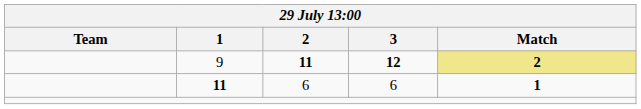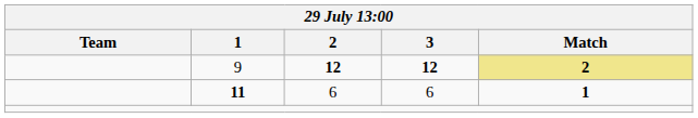 <table class=wikitable style="text-align:center; width: 55%">
 <tr>
 <th colspan=10><em>29 July 13:00</em></th>
 </tr>
 <tr>
 <th>Team</th>
 <th>1</th>
 <th>2</th>
 <th>3</th>
 <th>Match</th>
 </tr>
 <tr>
 <td align=left><strong><br></strong></td>
 <td>9</td>
-<td><strong>11</strong></td>
+<td><strong>12</strong></td>
 <td><strong>12</strong></td>
 <td style="background: khaki;"><strong>2</strong></td>
 </tr>
 <tr>
 <td align=left><br></td>
 <td><strong>11</strong></td>
 <td>6</td>
 <td>6</td>
 <td><strong>1</strong></td>
 </tr>
 <tr>
 <td colspan=10></td>
 </tr>
 </table>
